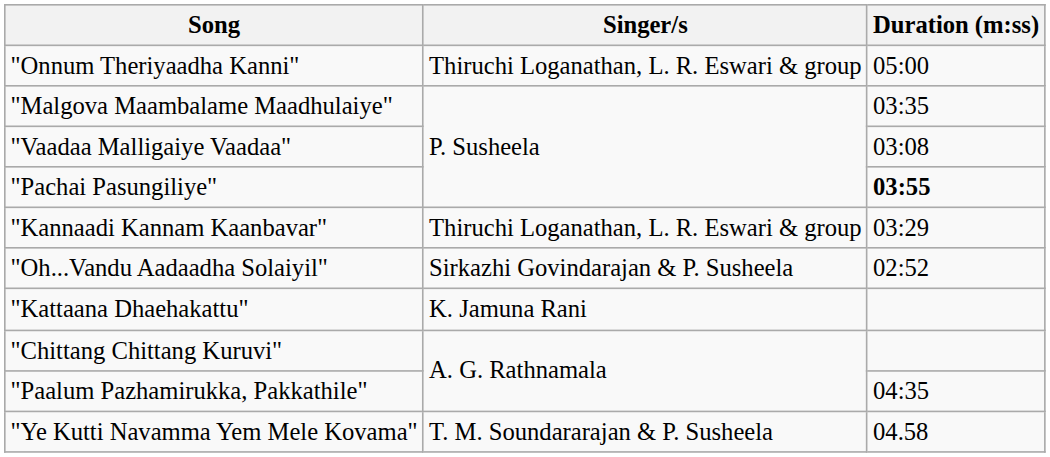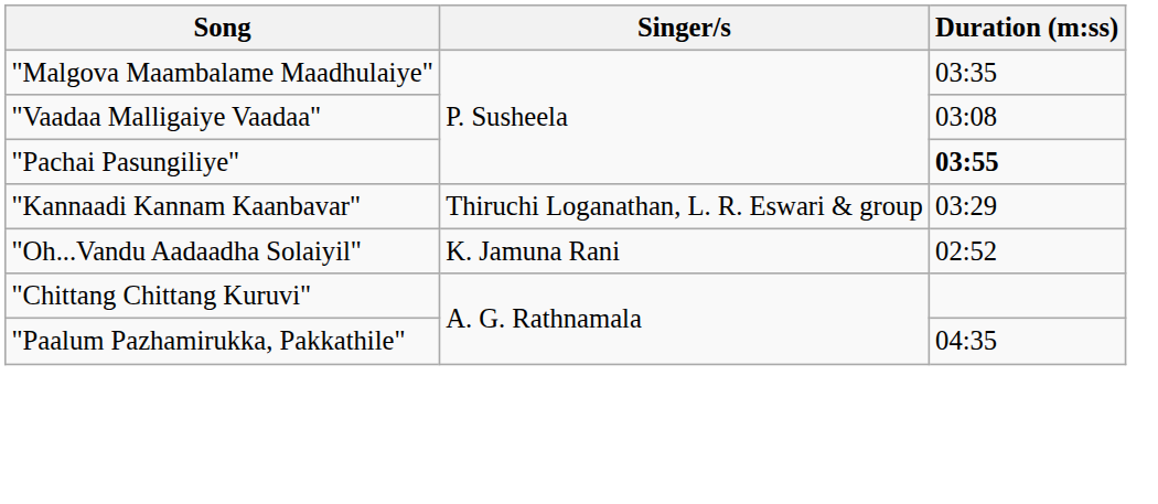 <table class="wikitable" style="font-size:95%;">
 <tr>
 <th>Song</th>
 <th>Singer/s</th>
 <th>Duration (m:ss)</th>
-</tr>
-<tr>
-<td>"Onnum Theriyaadha Kanni"</td>
-<td>Thiruchi Loganathan, L. R. Eswari & group</td>
-<td>05:00</td>
 </tr>
 <tr>
 <td>"Malgova Maambalame Maadhulaiye"</td>
 <td rowspan=3>P. Susheela</td>
 <td>03:35</td>
 </tr>
 <tr>
 <td>"Vaadaa Malligaiye Vaadaa"</td>
 <td>03:08</td>
 </tr>
 <tr>
 <td>"Pachai Pasungiliye"</td>
 <td><strong>03:55</strong></td>
 </tr>
 <tr>
 <td>"Kannaadi Kannam Kaanbavar"</td>
 <td>Thiruchi Loganathan, L. R. Eswari & group</td>
 <td>03:29</td>
 </tr>
 <tr>
 <td>"Oh...Vandu Aadaadha Solaiyil"</td>
-<td>Sirkazhi Govindarajan & P. Susheela</td>
+<td>K. Jamuna Rani</td>
 <td>02:52</td>
-</tr>
-<tr>
-<td>"Kattaana Dhaehakattu"</td>
-<td>K. Jamuna Rani</td>
-<td></td>
 </tr>
 <tr>
 <td>"Chittang Chittang Kuruvi"</td>
 <td rowspan=2>A. G. Rathnamala</td>
 <td></td>
 </tr>
 <tr>
 <td>"Paalum Pazhamirukka, Pakkathile"</td>
 <td>04:35</td>
 </tr>
-<tr>
-<td>"Ye Kutti Navamma Yem Mele Kovama"</td>
-<td>T. M. Soundararajan & P. Susheela</td>
-<td>04.58</td>
-</tr>
 </table>
